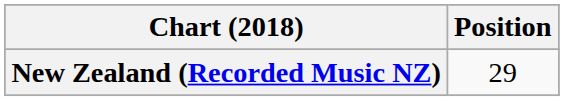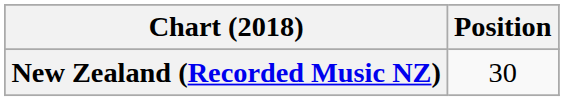 <table class="wikitable sortable plainrowheaders" style="text-align:center">
 <tr>
 <th scope="col">Chart (2018)</th>
 <th scope="col">Position</th>
 </tr>
 <tr>
 <th scope="row">New Zealand (<a href='#'>Recorded Music NZ</a>)</th>
-<td>29</td>
+<td>30</td>
 </tr>
 </table>
